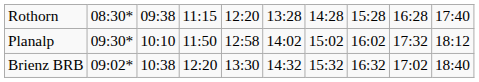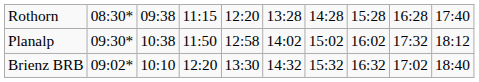 <table class=wikitable>
 <tr>
 <td>Rothorn</td>
 <td>08:30*</td>
 <td>09:38</td>
 <td>11:15</td>
 <td>12:20</td>
 <td>13:28</td>
 <td>14:28</td>
 <td>15:28</td>
 <td>16:28</td>
 <td>17:40</td>
 </tr>
 <tr>
 <td>Planalp</td>
 <td>09:30*</td>
-<td>10:10</td>
+<td>10:38</td>
 <td>11:50</td>
 <td>12:58</td>
 <td>14:02</td>
 <td>15:02</td>
 <td>16:02</td>
 <td>17:32</td>
 <td>18:12</td>
 </tr>
 <tr>
 <td>Brienz BRB</td>
 <td>09:02*</td>
-<td>10:38</td>
+<td>10:10</td>
 <td>12:20</td>
 <td>13:30</td>
 <td>14:32</td>
 <td>15:32</td>
 <td>16:32</td>
 <td>17:02</td>
 <td>18:40</td>
 </tr>
 </table>
